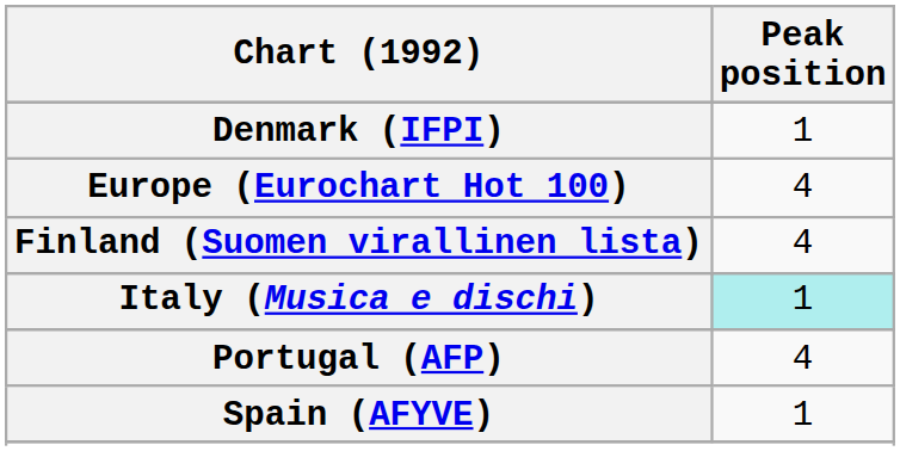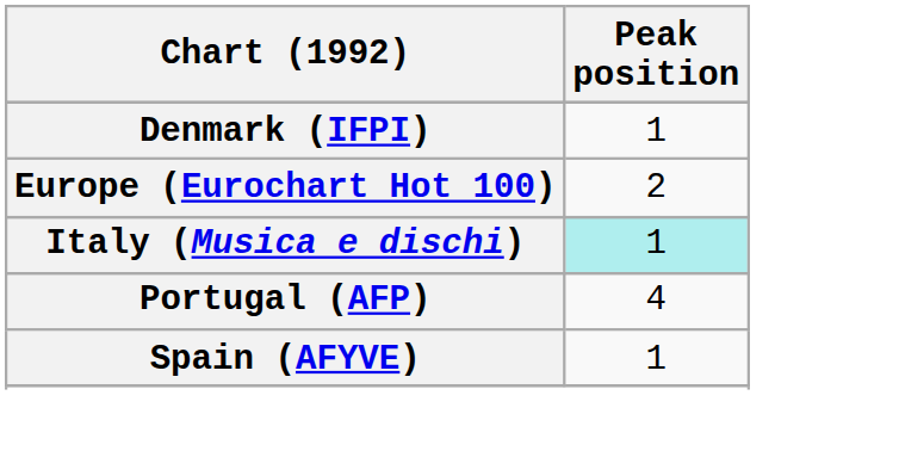 <table class="wikitable sortable plainrowheaders" style="text-align:center">
 <tr>
 <th>Chart (1992)</th>
 <th>Peak<br>position</th>
 </tr>
 <tr>
 </tr>
 <tr>
 </tr>
 <tr>
 </tr>
 <tr>
 </tr>
 <tr>
 </tr>
 <tr>
 <th scope="row">Denmark (<a href='#'>IFPI</a>)</th>
 <td>1</td>
 </tr>
 <tr>
 <th scope="row">Europe (<a href='#'>Eurochart Hot 100</a>)</th>
-<td>4</td>
-</tr>
-<tr>
-<th scope="row">Finland (<a href='#'>Suomen virallinen lista</a>)</th>
-<td>4</td>
+<td>2</td>
 </tr>
 <tr>
 </tr>
 <tr>
 </tr>
 <tr>
 </tr>
 <tr>
 <th scope="row">Italy (<em><a href='#'>Musica e dischi</a></em>)</th>
 <td style="background: paleturquoise;">1</td>
 </tr>
 <tr>
 </tr>
 <tr>
 </tr>
 <tr>
 </tr>
 <tr>
 </tr>
 <tr>
 <th scope="row">Portugal (<a href='#'>AFP</a>)</th>
 <td>4</td>
 </tr>
 <tr>
 <th scope="row">Spain (<a href='#'>AFYVE</a>)</th>
 <td>1</td>
 </tr>
 <tr>
 </tr>
 <tr>
 </tr>
 <tr>
 </tr>
 <tr>
 </tr>
 <tr>
 </tr>
 <tr>
 </tr>
 </table>
